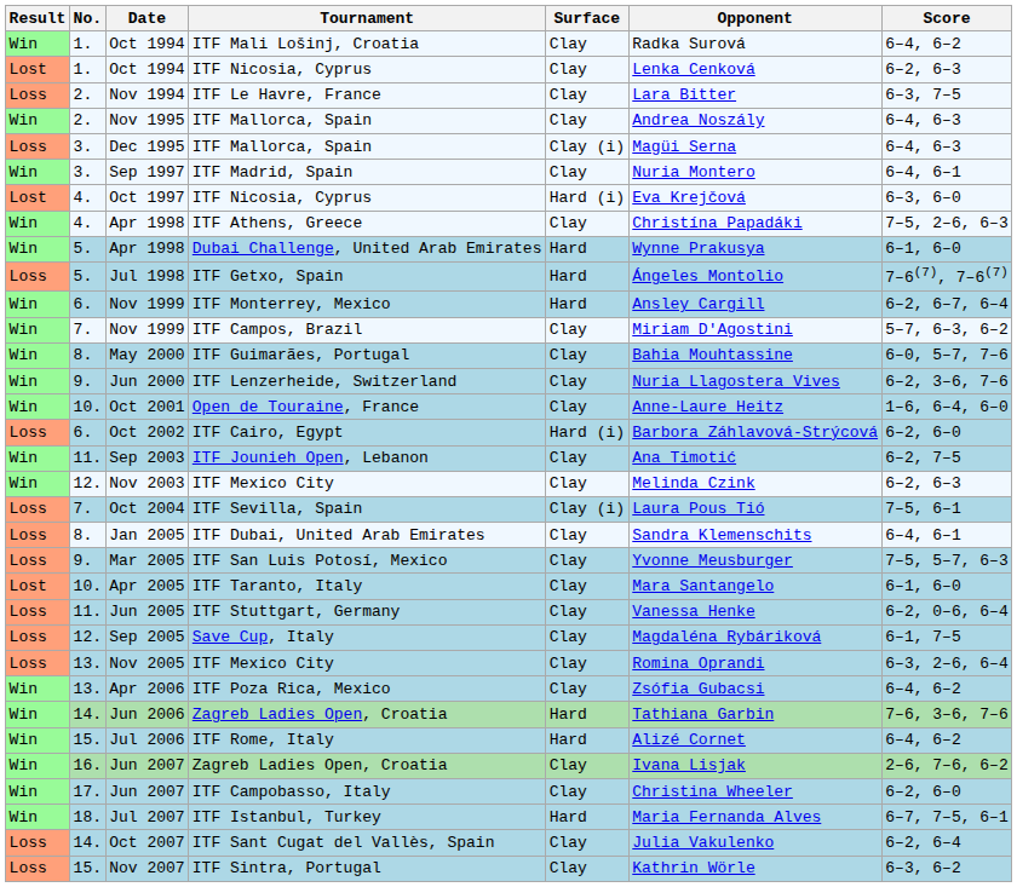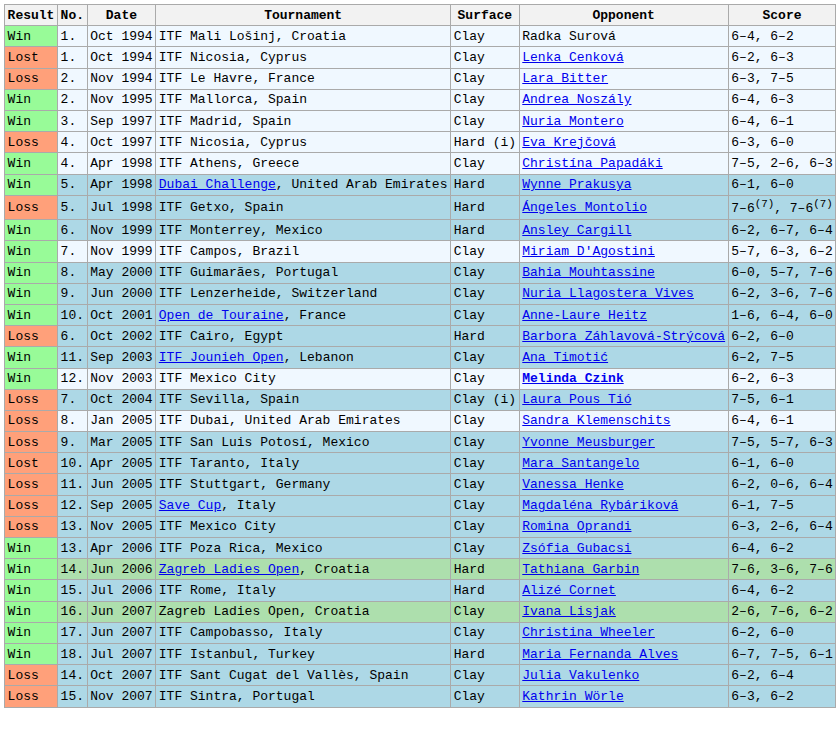 <table class="sortable wikitable">
 <tr>
 <th>Result</th>
 <th>No.</th>
 <th>Date</th>
 <th>Tournament</th>
 <th>Surface</th>
 <th>Opponent</th>
 <th class="unsortable">Score</th>
 </tr>
 <tr bgcolor="#f0f8ff">
 <td style="background:#98fb98;">Win</td>
 <td>1.</td>
 <td>Oct 1994</td>
 <td>ITF Mali Lošinj, Croatia</td>
 <td>Clay</td>
 <td> Radka Surová</td>
 <td>6–4, 6–2</td>
 </tr>
 <tr bgcolor="#f0f8ff">
 <td style="background:#ffa07a;">Lost</td>
 <td>1.</td>
 <td>Oct 1994</td>
 <td>ITF Nicosia, Cyprus</td>
 <td>Clay</td>
 <td> <a href='#'>Lenka Cenková</a></td>
 <td>6–2, 6–3</td>
 </tr>
 <tr bgcolor="#f0f8ff">
 <td style="background:#ffa07a;">Loss</td>
 <td>2.</td>
 <td>Nov 1994</td>
 <td>ITF Le Havre, France</td>
 <td>Clay</td>
 <td> <a href='#'>Lara Bitter</a></td>
 <td>6–3, 7–5</td>
 </tr>
 <tr bgcolor="#f0f8ff">
 <td style="background:#98fb98;">Win</td>
 <td>2.</td>
 <td>Nov 1995</td>
 <td>ITF Mallorca, Spain</td>
 <td>Clay</td>
 <td> <a href='#'>Andrea Noszály</a></td>
 <td>6–4, 6–3</td>
 </tr>
 <tr bgcolor="#f0f8ff">
-<td style="background:#ffa07a;">Loss</td>
-<td>3.</td>
-<td>Dec 1995</td>
-<td>ITF Mallorca, Spain</td>
-<td>Clay (i)</td>
-<td> <a href='#'>Magüi Serna</a></td>
-<td>6–4, 6–3</td>
-</tr>
-<tr bgcolor="#f0f8ff">
 <td style="background:#98fb98;">Win</td>
 <td>3.</td>
 <td>Sep 1997</td>
 <td>ITF Madrid, Spain</td>
 <td>Clay</td>
 <td> <a href='#'>Nuria Montero</a></td>
 <td>6–4, 6–1</td>
 </tr>
 <tr bgcolor="#f0f8ff">
-<td style="background:#ffa07a;">Lost</td>
+<td style="background:#ffa07a;">Loss</td>
 <td>4.</td>
 <td>Oct 1997</td>
 <td>ITF Nicosia, Cyprus</td>
 <td>Hard (i)</td>
 <td> <a href='#'>Eva Krejčová</a></td>
 <td>6–3, 6–0</td>
 </tr>
 <tr bgcolor="#f0f8ff">
 <td style="background:#98fb98;">Win</td>
 <td>4.</td>
 <td>Apr 1998</td>
 <td>ITF Athens, Greece</td>
 <td>Clay</td>
 <td> <a href='#'>Christína Papadáki</a></td>
 <td>7–5, 2–6, 6–3</td>
 </tr>
 <tr style="background:lightblue;">
 <td style="background:#98fb98;">Win</td>
 <td>5.</td>
 <td>Apr 1998</td>
 <td><a href='#'>Dubai Challenge</a>, United Arab Emirates</td>
 <td>Hard</td>
 <td> <a href='#'>Wynne Prakusya</a></td>
 <td>6–1, 6–0</td>
 </tr>
 <tr style="background:lightblue;">
 <td style="background:#ffa07a;">Loss</td>
 <td>5.</td>
 <td>Jul 1998</td>
 <td>ITF Getxo, Spain</td>
 <td>Hard</td>
 <td> <a href='#'>Ángeles Montolio</a></td>
 <td>7–6<sup>(7)</sup>, 7–6<sup>(7)</sup></td>
 </tr>
 <tr style="background:lightblue;">
 <td style="background:#98fb98;">Win</td>
 <td>6.</td>
 <td>Nov 1999</td>
 <td>ITF Monterrey, Mexico</td>
 <td>Hard</td>
 <td> <a href='#'>Ansley Cargill</a></td>
 <td>6–2, 6–7, 6–4</td>
 </tr>
 <tr bgcolor="#f0f8ff">
 <td style="background:#98fb98;">Win</td>
 <td>7.</td>
 <td>Nov 1999</td>
 <td>ITF Campos, Brazil</td>
 <td>Clay</td>
 <td> <a href='#'>Miriam D'Agostini</a></td>
 <td>5–7, 6–3, 6–2</td>
 </tr>
 <tr style="background:lightblue;">
 <td style="background:#98fb98;">Win</td>
 <td>8.</td>
 <td>May 2000</td>
 <td>ITF Guimarães, Portugal</td>
 <td>Clay</td>
 <td> <a href='#'>Bahia Mouhtassine</a></td>
 <td>6–0, 5–7, 7–6</td>
 </tr>
 <tr style="background:lightblue;">
 <td style="background:#98fb98;">Win</td>
 <td>9.</td>
 <td>Jun 2000</td>
 <td>ITF Lenzerheide, Switzerland</td>
 <td>Clay</td>
 <td> <a href='#'>Nuria Llagostera Vives</a></td>
 <td>6–2, 3–6, 7–6</td>
 </tr>
 <tr style="background:lightblue;">
 <td style="background:#98fb98;">Win</td>
 <td>10.</td>
 <td>Oct 2001</td>
 <td><a href='#'>Open de Touraine</a>, France</td>
 <td>Clay</td>
 <td> <a href='#'>Anne-Laure Heitz</a></td>
 <td>1–6, 6–4, 6–0</td>
 </tr>
 <tr style="background:lightblue;">
 <td style="background:#ffa07a;">Loss</td>
 <td>6.</td>
 <td>Oct 2002</td>
 <td>ITF Cairo, Egypt</td>
-<td>Hard (i)</td>
+<td>Hard</td>
 <td> <a href='#'>Barbora Záhlavová-Strýcová</a></td>
 <td>6–2, 6–0</td>
 </tr>
 <tr style="background:lightblue;">
 <td style="background:#98fb98;">Win</td>
 <td>11.</td>
 <td>Sep 2003</td>
 <td><a href='#'>ITF Jounieh Open</a>, Lebanon</td>
 <td>Clay</td>
 <td> <a href='#'>Ana Timotić</a></td>
 <td>6–2, 7–5</td>
 </tr>
 <tr bgcolor="#f0f8ff">
 <td style="background:#98fb98;">Win</td>
 <td>12.</td>
 <td>Nov 2003</td>
 <td>ITF Mexico City</td>
 <td>Clay</td>
-<td> <a href='#'>Melinda Czink</a></td>
+<td><strong> <a href='#'>Melinda Czink</a></strong></td>
 <td>6–2, 6–3</td>
 </tr>
 <tr style="background:lightblue;">
 <td style="background:#ffa07a;">Loss</td>
 <td>7.</td>
 <td>Oct 2004</td>
 <td>ITF Sevilla, Spain</td>
 <td>Clay (i)</td>
 <td> <a href='#'>Laura Pous Tió</a></td>
 <td>7–5, 6–1</td>
 </tr>
 <tr bgcolor="#f0f8ff">
 <td style="background:#ffa07a;">Loss</td>
 <td>8.</td>
 <td>Jan 2005</td>
 <td>ITF Dubai, United Arab Emirates</td>
 <td>Clay</td>
 <td> <a href='#'>Sandra Klemenschits</a></td>
 <td>6–4, 6–1</td>
 </tr>
 <tr style="background:lightblue;">
 <td style="background:#ffa07a;">Loss</td>
 <td>9.</td>
 <td>Mar 2005</td>
 <td>ITF San Luis Potosí, Mexico</td>
 <td>Clay</td>
 <td> <a href='#'>Yvonne Meusburger</a></td>
 <td>7–5, 5–7, 6–3</td>
 </tr>
 <tr style="background:lightblue;">
 <td style="background:#ffa07a;">Lost</td>
 <td>10.</td>
 <td>Apr 2005</td>
 <td>ITF Taranto, Italy</td>
 <td>Clay</td>
 <td> <a href='#'>Mara Santangelo</a></td>
 <td>6–1, 6–0</td>
 </tr>
 <tr style="background:lightblue;">
 <td style="background:#ffa07a;">Loss</td>
 <td>11.</td>
 <td>Jun 2005</td>
 <td>ITF Stuttgart, Germany</td>
 <td>Clay</td>
 <td> <a href='#'>Vanessa Henke</a></td>
 <td>6–2, 0–6, 6–4</td>
 </tr>
 <tr style="background:lightblue;">
 <td style="background:#ffa07a;">Loss</td>
 <td>12.</td>
 <td>Sep 2005</td>
 <td><a href='#'>Save Cup</a>, Italy</td>
 <td>Clay</td>
 <td> <a href='#'>Magdaléna Rybáriková</a></td>
 <td>6–1, 7–5</td>
 </tr>
 <tr style="background:lightblue;">
 <td style="background:#ffa07a;">Loss</td>
 <td>13.</td>
 <td>Nov 2005</td>
 <td>ITF Mexico City</td>
 <td>Clay</td>
 <td> <a href='#'>Romina Oprandi</a></td>
 <td>6–3, 2–6, 6–4</td>
 </tr>
 <tr style="background:lightblue;">
 <td style="background:#98fb98;">Win</td>
 <td>13.</td>
 <td>Apr 2006</td>
 <td>ITF Poza Rica, Mexico</td>
 <td>Clay</td>
 <td> <a href='#'>Zsófia Gubacsi</a></td>
 <td>6–4, 6–2</td>
 </tr>
 <tr style="background:#addfad;">
 <td style="background:#98fb98;">Win</td>
 <td>14.</td>
 <td>Jun 2006</td>
 <td><a href='#'>Zagreb Ladies Open</a>, Croatia</td>
 <td>Hard</td>
 <td> <a href='#'>Tathiana Garbin</a></td>
 <td>7–6, 3–6, 7–6</td>
 </tr>
 <tr style="background:lightblue;">
 <td style="background:#98fb98;">Win</td>
 <td>15.</td>
 <td>Jul 2006</td>
 <td>ITF Rome, Italy</td>
 <td>Hard</td>
 <td> <a href='#'>Alizé Cornet</a></td>
 <td>6–4, 6–2</td>
 </tr>
 <tr style="background:#addfad;">
 <td style="background:#98fb98;">Win</td>
 <td>16.</td>
 <td>Jun 2007</td>
 <td>Zagreb Ladies Open, Croatia</td>
 <td>Clay</td>
 <td> <a href='#'>Ivana Lisjak</a></td>
 <td>2–6, 7–6, 6–2</td>
 </tr>
 <tr style="background:lightblue;">
 <td style="background:#98fb98;">Win</td>
 <td>17.</td>
 <td>Jun 2007</td>
 <td>ITF Campobasso, Italy</td>
 <td>Clay</td>
 <td> <a href='#'>Christina Wheeler</a></td>
 <td>6–2, 6–0</td>
 </tr>
 <tr style="background:lightblue;">
 <td style="background:#98fb98;">Win</td>
 <td>18.</td>
 <td>Jul 2007</td>
 <td>ITF Istanbul, Turkey</td>
 <td>Hard</td>
 <td> <a href='#'>Maria Fernanda Alves</a></td>
 <td>6–7, 7–5, 6–1</td>
 </tr>
 <tr style="background:lightblue;">
 <td style="background:#ffa07a;">Loss</td>
 <td>14.</td>
 <td>Oct 2007</td>
 <td>ITF Sant Cugat del Vallès, Spain</td>
 <td>Clay</td>
 <td> <a href='#'>Julia Vakulenko</a></td>
 <td>6–2, 6–4</td>
 </tr>
 <tr style="background:lightblue;">
 <td style="background:#ffa07a;">Loss</td>
 <td>15.</td>
 <td>Nov 2007</td>
 <td>ITF Sintra, Portugal</td>
 <td>Clay</td>
 <td> <a href='#'>Kathrin Wörle</a></td>
 <td>6–3, 6–2</td>
 </tr>
 </table>
